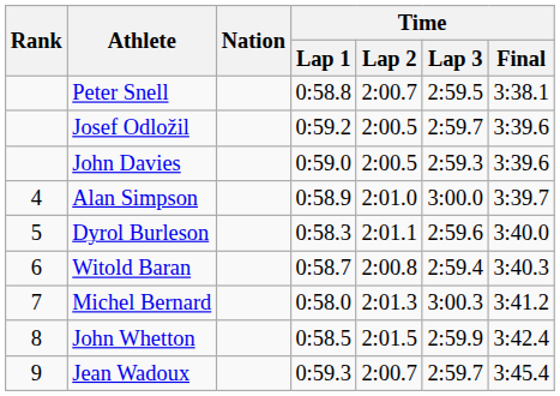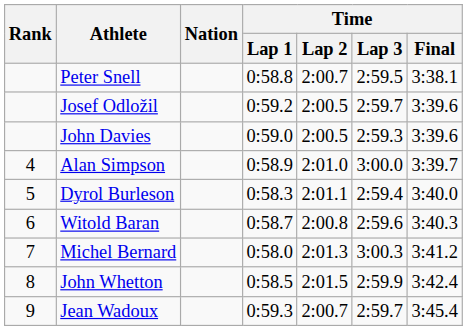 <table class="wikitable sortable" style="text-align:center">
 <tr>
 <th rowspan=2>Rank</th>
 <th rowspan=2>Athlete</th>
 <th rowspan=2>Nation</th>
 <th colspan=4>Time</th>
 </tr>
 <tr>
 <th>Lap 1</th>
 <th>Lap 2</th>
 <th>Lap 3</th>
 <th>Final</th>
 </tr>
 <tr>
 <td></td>
 <td align=left><a href='#'>Peter Snell</a></td>
 <td align=left></td>
 <td>0:58.8</td>
 <td>2:00.7</td>
 <td>2:59.5</td>
 <td>3:38.1</td>
 </tr>
 <tr>
 <td></td>
 <td align=left><a href='#'>Josef Odložil</a></td>
 <td align=left></td>
 <td>0:59.2</td>
 <td>2:00.5</td>
 <td>2:59.7</td>
 <td>3:39.6</td>
 </tr>
 <tr>
 <td></td>
 <td align=left><a href='#'>John Davies</a></td>
 <td align=left></td>
 <td>0:59.0</td>
 <td>2:00.5</td>
 <td>2:59.3</td>
 <td>3:39.6</td>
 </tr>
 <tr>
 <td>4</td>
 <td align=left><a href='#'>Alan Simpson</a></td>
 <td align=left></td>
 <td>0:58.9</td>
 <td>2:01.0</td>
 <td>3:00.0</td>
 <td>3:39.7</td>
 </tr>
 <tr>
 <td>5</td>
 <td align=left><a href='#'>Dyrol Burleson</a></td>
 <td align=left></td>
 <td>0:58.3</td>
 <td>2:01.1</td>
-<td>2:59.6</td>
+<td>2:59.4</td>
 <td>3:40.0</td>
 </tr>
 <tr>
 <td>6</td>
 <td align=left><a href='#'>Witold Baran</a></td>
 <td align=left></td>
 <td>0:58.7</td>
 <td>2:00.8</td>
-<td>2:59.4</td>
+<td>2:59.6</td>
 <td>3:40.3</td>
 </tr>
 <tr>
 <td>7</td>
 <td align=left><a href='#'>Michel Bernard</a></td>
 <td align=left></td>
 <td>0:58.0</td>
 <td>2:01.3</td>
 <td>3:00.3</td>
 <td>3:41.2</td>
 </tr>
 <tr>
 <td>8</td>
 <td align=left><a href='#'>John Whetton</a></td>
 <td align=left></td>
 <td>0:58.5</td>
 <td>2:01.5</td>
 <td>2:59.9</td>
 <td>3:42.4</td>
 </tr>
 <tr>
 <td>9</td>
 <td align=left><a href='#'>Jean Wadoux</a></td>
 <td align=left></td>
 <td>0:59.3</td>
 <td>2:00.7</td>
 <td>2:59.7</td>
 <td>3:45.4</td>
 </tr>
 </table>
